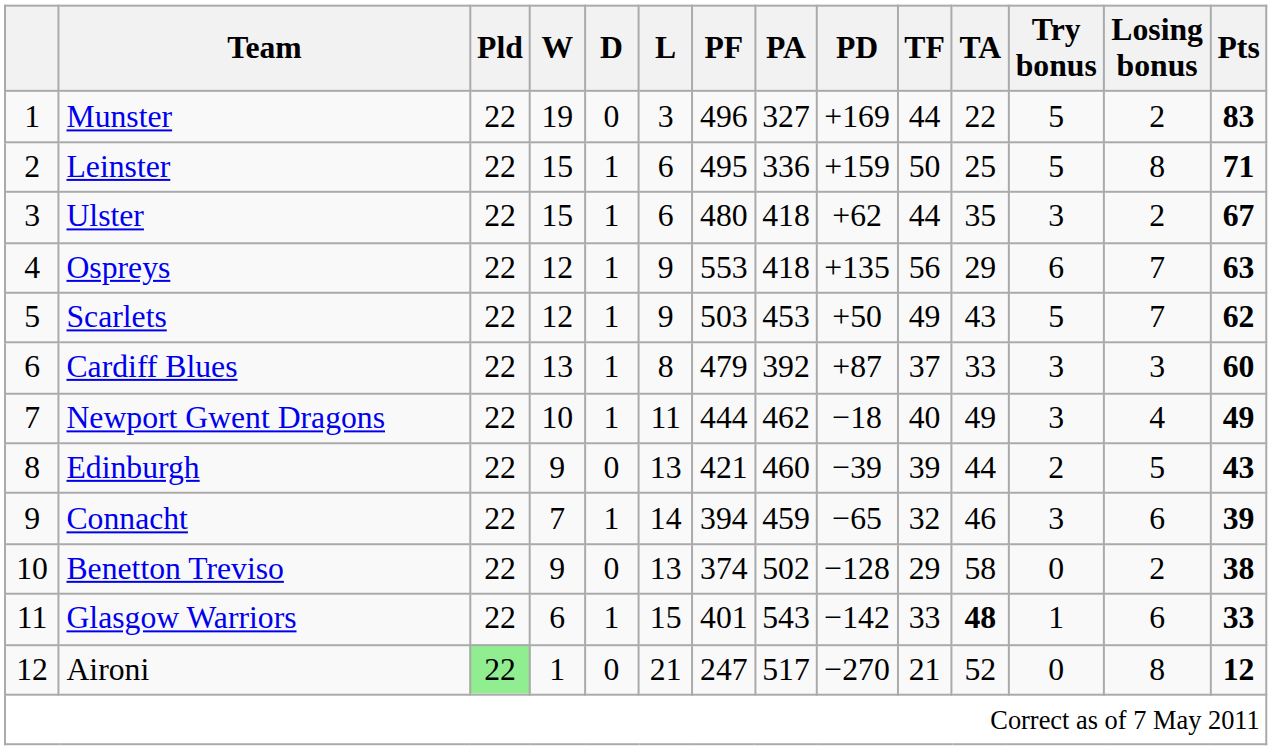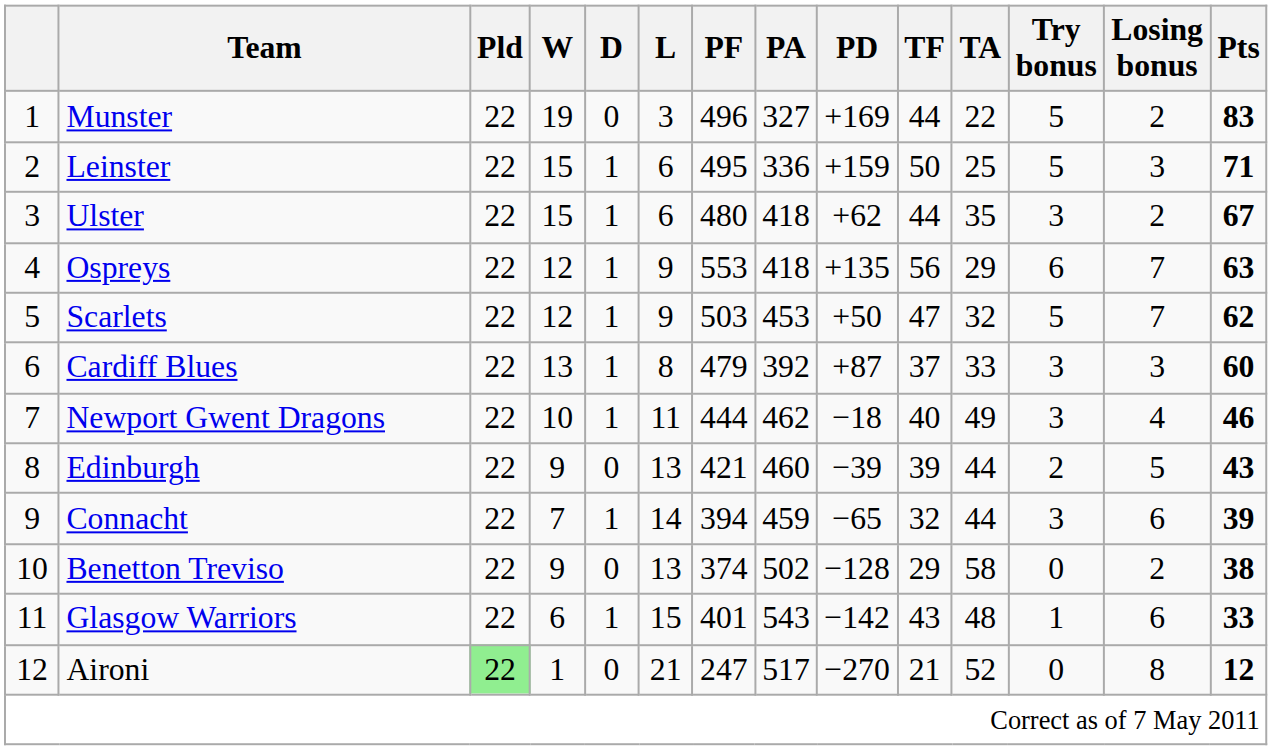 <table class="wikitable" style="float:left; margin-right:15px; text-align: center;">
 <tr>
 <th width="20"></th>
 <th width="200">Team</th>
 <th width="20">Pld</th>
 <th width="20">W</th>
 <th width="20">D</th>
 <th width="20">L</th>
 <th width="20">PF</th>
 <th width="20">PA</th>
 <th width="20">PD</th>
 <th width="20">TF</th>
 <th width="20">TA</th>
 <th width="20">Try bonus</th>
 <th width="20">Losing bonus</th>
 <th width="20">Pts</th>
 </tr>
 <tr>
 <td>1</td>
 <td align=left> <a href='#'>Munster</a></td>
 <td>22</td>
 <td>19</td>
 <td>0</td>
 <td>3</td>
 <td>496</td>
 <td>327</td>
 <td>+169</td>
 <td>44</td>
 <td>22</td>
 <td>5</td>
 <td>2</td>
 <td><strong>83</strong></td>
 </tr>
 <tr>
 <td>2</td>
 <td align=left> <a href='#'>Leinster</a></td>
 <td>22</td>
 <td>15</td>
 <td>1</td>
 <td>6</td>
 <td>495</td>
 <td>336</td>
 <td>+159</td>
 <td>50</td>
 <td>25</td>
 <td>5</td>
-<td>8</td>
+<td>3</td>
 <td><strong>71</strong></td>
 </tr>
 <tr>
 <td>3</td>
 <td align=left> <a href='#'>Ulster</a></td>
 <td>22</td>
 <td>15</td>
 <td>1</td>
 <td>6</td>
 <td>480</td>
 <td>418</td>
 <td>+62</td>
 <td>44</td>
 <td>35</td>
 <td>3</td>
 <td>2</td>
 <td><strong>67</strong></td>
 </tr>
 <tr>
 <td>4</td>
 <td align=left> <a href='#'>Ospreys</a></td>
 <td>22</td>
 <td>12</td>
 <td>1</td>
 <td>9</td>
 <td>553</td>
 <td>418</td>
 <td>+135</td>
 <td>56</td>
 <td>29</td>
 <td>6</td>
 <td>7</td>
 <td><strong>63</strong></td>
 </tr>
 <tr>
 <td>5</td>
 <td align=left> <a href='#'>Scarlets</a></td>
 <td>22</td>
 <td>12</td>
 <td>1</td>
 <td>9</td>
 <td>503</td>
 <td>453</td>
 <td>+50</td>
-<td>49</td>
-<td>43</td>
+<td>47</td>
+<td>32</td>
 <td>5</td>
 <td>7</td>
 <td><strong>62</strong></td>
 </tr>
 <tr>
 <td>6</td>
 <td align=left> <a href='#'>Cardiff Blues</a></td>
 <td>22</td>
 <td>13</td>
 <td>1</td>
 <td>8</td>
 <td>479</td>
 <td>392</td>
 <td>+87</td>
 <td>37</td>
 <td>33</td>
 <td>3</td>
 <td>3</td>
 <td><strong>60</strong></td>
 </tr>
 <tr>
 <td>7</td>
 <td align=left> <a href='#'>Newport Gwent Dragons</a></td>
 <td>22</td>
 <td>10</td>
 <td>1</td>
 <td>11</td>
 <td>444</td>
 <td>462</td>
 <td>−18</td>
 <td>40</td>
 <td>49</td>
 <td>3</td>
 <td>4</td>
-<td><strong>49</strong></td>
+<td><strong>46</strong></td>
 </tr>
 <tr>
 <td>8</td>
 <td align=left> <a href='#'>Edinburgh</a></td>
 <td>22</td>
 <td>9</td>
 <td>0</td>
 <td>13</td>
 <td>421</td>
 <td>460</td>
 <td>−39</td>
 <td>39</td>
 <td>44</td>
 <td>2</td>
 <td>5</td>
 <td><strong>43</strong></td>
 </tr>
 <tr>
 <td>9</td>
 <td align=left> <a href='#'>Connacht</a></td>
 <td>22</td>
 <td>7</td>
 <td>1</td>
 <td>14</td>
 <td>394</td>
 <td>459</td>
 <td>−65</td>
 <td>32</td>
-<td>46</td>
+<td>44</td>
 <td>3</td>
 <td>6</td>
 <td><strong>39</strong></td>
 </tr>
 <tr>
 <td>10</td>
 <td align=left> <a href='#'>Benetton Treviso</a></td>
 <td>22</td>
 <td>9</td>
 <td>0</td>
 <td>13</td>
 <td>374</td>
 <td>502</td>
 <td>−128</td>
 <td>29</td>
 <td>58</td>
 <td>0</td>
 <td>2</td>
 <td><strong>38</strong></td>
 </tr>
 <tr>
 <td>11</td>
 <td align=left> <a href='#'>Glasgow Warriors</a></td>
 <td>22</td>
 <td>6</td>
 <td>1</td>
 <td>15</td>
 <td>401</td>
 <td>543</td>
 <td>−142</td>
-<td>33</td>
-<td><strong>48</strong></td>
+<td>43</td>
+<td>48</td>
 <td>1</td>
 <td>6</td>
 <td><strong>33</strong></td>
 </tr>
 <tr>
 <td>12</td>
 <td align=left> Aironi</td>
 <td style="background: lightgreen;">22</td>
 <td>1</td>
 <td>0</td>
 <td>21</td>
 <td>247</td>
 <td>517</td>
 <td>−270</td>
 <td>21</td>
 <td>52</td>
 <td>0</td>
 <td>8</td>
 <td><strong>12</strong></td>
 </tr>
 <tr>
 <td colspan="14" align="right" bgcolor="#FFFFFF" cellpadding="0" cellspacing="0"><small>Correct as of 7 May 2011</small></td>
 </tr>
 </table>
